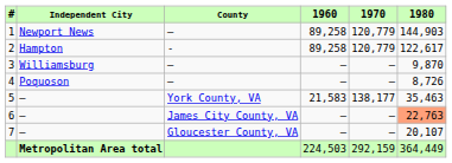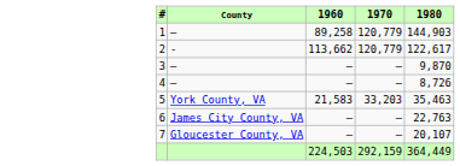 <table class="wikitable" style="float: right; font-size:90% max-width:22em;">
 <tr>
 <th style="background-color: #cfb;">#</th>
-<th style="background-color: #cfb;"><small>Independent City</small></th>
 <th style="background-color: #cfb;"><small>County</small></th>
 <th style="background-color: #cfb;">1960</th>
 <th style="background-color: #cfb;">1970</th>
 <th style="background-color: #cfb;">1980</th>
 </tr>
 <tr ---->
 <td align="right">1</td>
-<td align="left"><a href='#'>Newport News</a></td>
 <td align="left">–</td>
 <td align="right">89,258</td>
 <td align="right">120,779</td>
 <td align="right">144,903</td>
 </tr>
 <tr --->
 <td align="right">2</td>
-<td align="left"><a href='#'>Hampton</a></td>
 <td align="left">-</td>
-<td align="right">89,258</td>
+<td align="right">113,662</td>
 <td align="right">120,779</td>
 <td align="right">122,617</td>
 </tr>
 <tr --->
 <td align="right">3</td>
-<td align="left"><a href='#'>Williamsburg</a></td>
 <td align="left">–</td>
 <td align="right">–</td>
 <td align="right">–</td>
 <td align="right">9,870</td>
 </tr>
 <tr --->
 <td align="right">4</td>
-<td align="left"><a href='#'>Poquoson</a></td>
 <td align="left">–</td>
 <td align="right">–</td>
 <td align="right">–</td>
 <td align="right">8,726</td>
 </tr>
 <tr --->
 <td align="right">5</td>
-<td align="left">–</td>
 <td align="left"><a href='#'>York County, VA</a></td>
 <td align="right">21,583</td>
-<td align="right">138,177</td>
+<td align="right">33,203</td>
 <td align="right">35,463</td>
 </tr>
 <tr --->
 <td align="right">6</td>
-<td align="left">–</td>
 <td align="left"><a href='#'>James City County, VA</a></td>
 <td align="right">–</td>
 <td align="right">–</td>
-<td align="right" style="background: lightsalmon;">22,763</td>
+<td align="right">22,763</td>
 </tr>
 <tr --->
 <td align="right">7</td>
-<td align="left">–</td>
 <td align="left"><a href='#'>Gloucester County, VA</a></td>
 <td align="right">–</td>
 <td align="right">–</td>
 <td align="right">20,107</td>
 </tr>
 <tr --->
 <td align="right" style="background-color: #cfb;"></td>
-<td align="left" style="background-color: #cfb;"><strong>Metropolitan Area total</strong></td>
 <td align="right" style="background-color: #cfb;"></td>
 <td align="right" style="background-color: #cfb;">224,503</td>
 <td align="right" style="background-color: #cfb;">292,159</td>
 <td align="right" style="background-color: #cfb;">364,449</td>
 </tr>
 </table>
